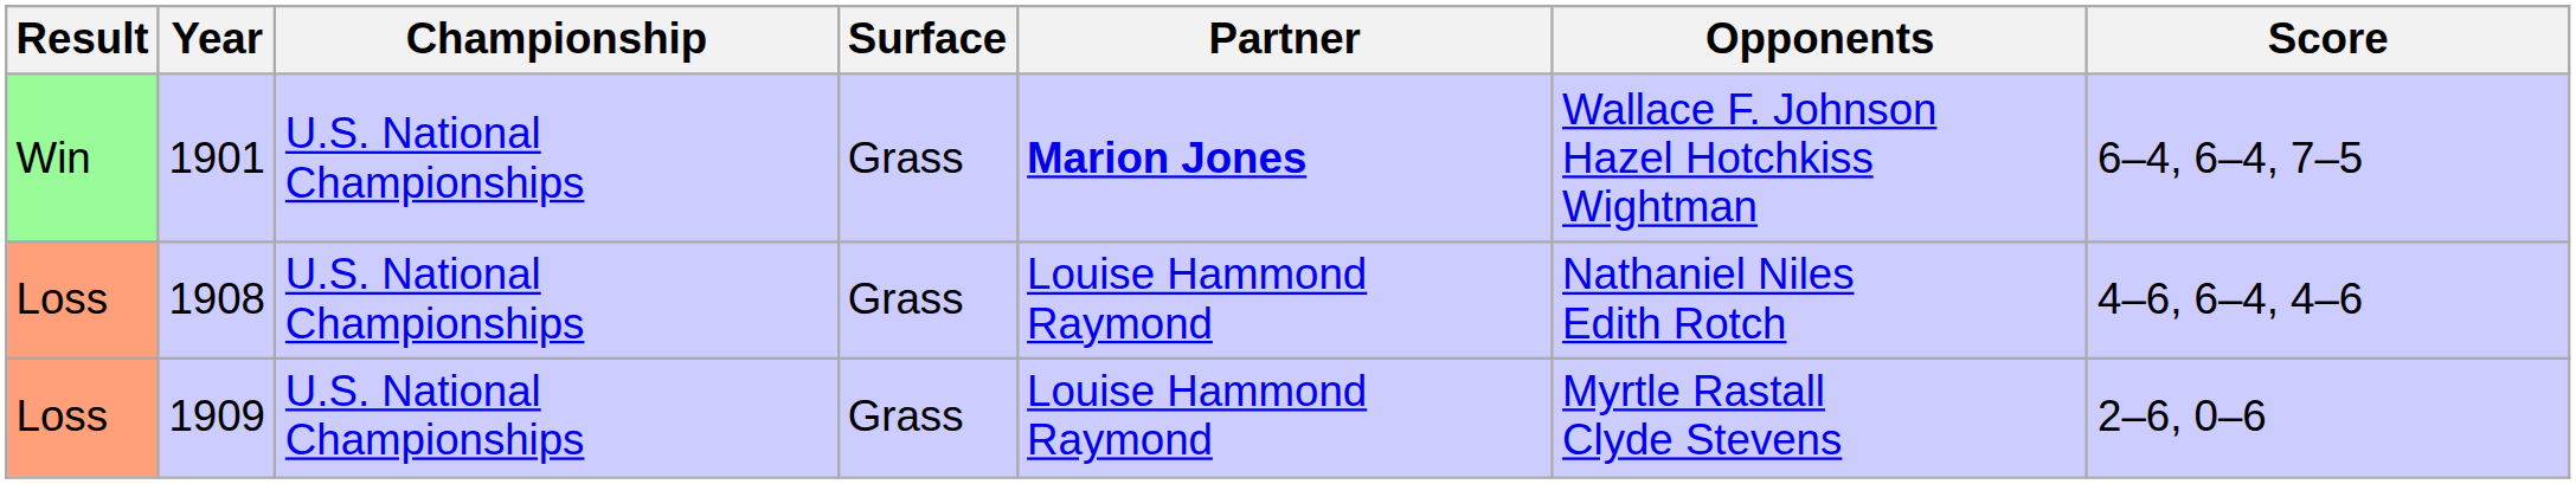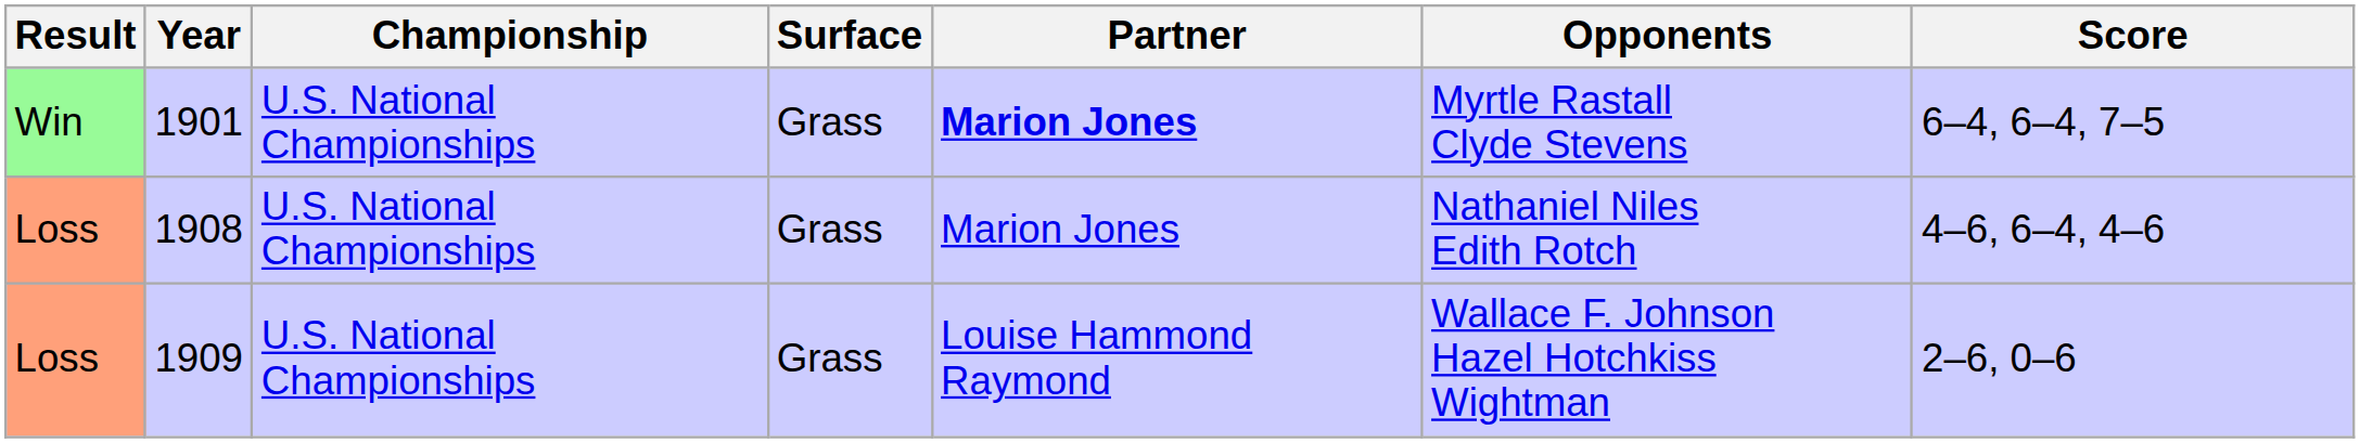 <table class="sortable wikitable">
 <tr>
 <th style="width:40px">Result</th>
 <th style="width:30px">Year</th>
 <th style="width:200px">Championship</th>
 <th style="width:50px">Surface</th>
 <th style="width:190px">Partner</th>
 <th style="width:190px">Opponents</th>
 <th style="width:170px" class="unsortable">Score</th>
 </tr>
 <tr style="background:#ccf;">
 <td style="background:#98fb98;">Win</td>
 <td>1901</td>
 <td><a href='#'>U.S. National Championships</a></td>
 <td>Grass</td>
 <td><strong> <a href='#'>Marion Jones</a></strong></td>
-<td> <a href='#'>Wallace F. Johnson</a> <br>  <a href='#'>Hazel Hotchkiss Wightman</a></td>
+<td> <a href='#'>Myrtle Rastall</a><br> <a href='#'>Clyde Stevens</a></td>
 <td>6–4, 6–4, 7–5</td>
 </tr>
 <tr style="background:#ccf;">
 <td style="background:#ffa07a;">Loss</td>
 <td>1908</td>
 <td><a href='#'>U.S. National Championships</a></td>
 <td>Grass</td>
-<td> <a href='#'>Louise Hammond Raymond</a></td>
+<td> <a href='#'>Marion Jones</a></td>
 <td> <a href='#'>Nathaniel Niles</a><br> <a href='#'>Edith Rotch</a></td>
 <td>4–6, 6–4, 4–6</td>
 </tr>
 <tr style="background:#ccf;">
 <td style="background:#ffa07a;">Loss</td>
 <td>1909</td>
 <td><a href='#'>U.S. National Championships</a></td>
 <td>Grass</td>
 <td> <a href='#'>Louise Hammond Raymond</a></td>
-<td> <a href='#'>Myrtle Rastall</a><br> <a href='#'>Clyde Stevens</a></td>
+<td> <a href='#'>Wallace F. Johnson</a> <br>  <a href='#'>Hazel Hotchkiss Wightman</a></td>
 <td>2–6, 0–6</td>
 </tr>
 </table>
